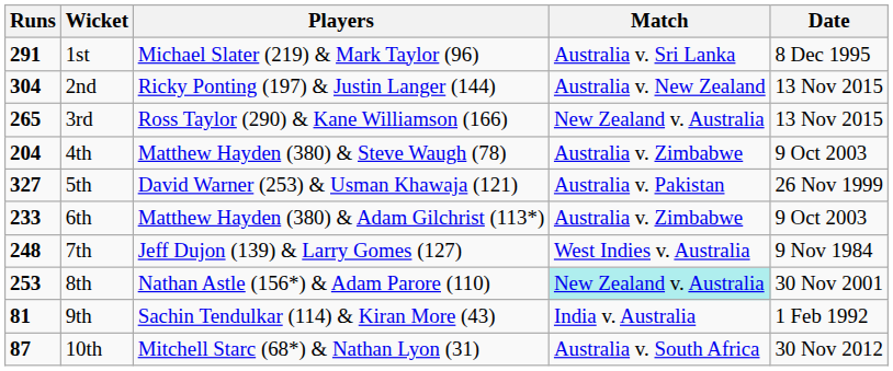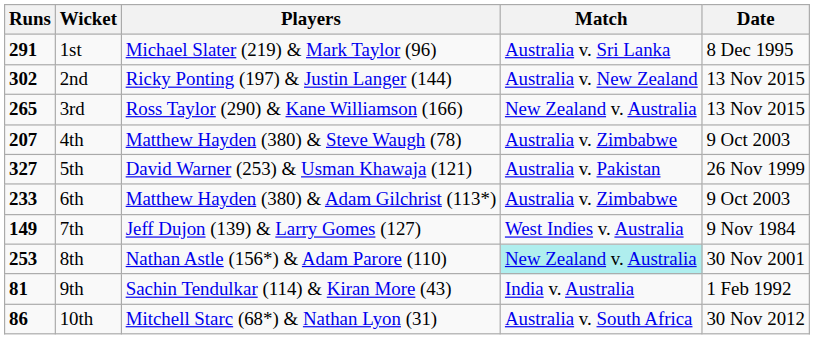 <table class="wikitable">
 <tr>
 <th>Runs</th>
 <th>Wicket</th>
 <th>Players</th>
 <th>Match</th>
 <th>Date</th>
 </tr>
 <tr>
 <td><strong>291</strong></td>
 <td>1st</td>
 <td><a href='#'>Michael Slater</a> (219) & <a href='#'>Mark Taylor</a> (96)</td>
 <td> <a href='#'>Australia</a> v.  <a href='#'>Sri Lanka</a></td>
 <td>8 Dec 1995</td>
 </tr>
 <tr>
-<td><strong>304</strong></td>
+<td><strong>302</strong></td>
 <td>2nd</td>
 <td><a href='#'>Ricky Ponting</a> (197) & <a href='#'>Justin Langer</a> (144)</td>
 <td> <a href='#'>Australia</a> v.  <a href='#'>New Zealand</a></td>
 <td>13 Nov 2015</td>
 </tr>
 <tr>
 <td><strong>265</strong></td>
 <td>3rd</td>
 <td><a href='#'>Ross Taylor</a> (290) & <a href='#'>Kane Williamson</a> (166)</td>
 <td> <a href='#'>New Zealand</a> v.  <a href='#'>Australia</a></td>
 <td>13 Nov 2015</td>
 </tr>
 <tr>
-<td><strong>204</strong></td>
+<td><strong>207</strong></td>
 <td>4th</td>
 <td><a href='#'>Matthew Hayden</a> (380) & <a href='#'>Steve Waugh</a> (78)</td>
 <td> <a href='#'>Australia</a> v.  <a href='#'>Zimbabwe</a></td>
 <td>9 Oct 2003</td>
 </tr>
 <tr>
 <td><strong>327</strong></td>
 <td>5th</td>
 <td><a href='#'>David Warner</a> (253) & <a href='#'>Usman Khawaja</a> (121)</td>
 <td> <a href='#'>Australia</a> v.  <a href='#'>Pakistan</a></td>
 <td>26 Nov 1999</td>
 </tr>
 <tr>
 <td><strong>233</strong></td>
 <td>6th</td>
 <td><a href='#'>Matthew Hayden</a> (380) & <a href='#'>Adam Gilchrist</a> (113*)</td>
 <td> <a href='#'>Australia</a> v.  <a href='#'>Zimbabwe</a></td>
 <td>9 Oct 2003</td>
 </tr>
 <tr>
-<td><strong>248</strong></td>
+<td><strong>149</strong></td>
 <td>7th</td>
 <td><a href='#'>Jeff Dujon</a> (139) & <a href='#'>Larry Gomes</a> (127)</td>
 <td> <a href='#'>West Indies</a> v.  <a href='#'>Australia</a></td>
 <td>9 Nov 1984</td>
 </tr>
 <tr>
 <td><strong>253</strong></td>
 <td>8th</td>
 <td><a href='#'>Nathan Astle</a> (156*) & <a href='#'>Adam Parore</a> (110)</td>
 <td style="background: paleturquoise;"> <a href='#'>New Zealand</a> v.  <a href='#'>Australia</a></td>
 <td>30 Nov 2001</td>
 </tr>
 <tr>
 <td><strong>81</strong></td>
 <td>9th</td>
 <td><a href='#'>Sachin Tendulkar</a> (114) & <a href='#'>Kiran More</a> (43)</td>
 <td> <a href='#'>India</a> v.  <a href='#'>Australia</a></td>
 <td>1 Feb 1992</td>
 </tr>
 <tr>
-<td><strong>87</strong></td>
+<td><strong>86</strong></td>
 <td>10th</td>
 <td><a href='#'>Mitchell Starc</a> (68*) & <a href='#'>Nathan Lyon</a> (31)</td>
 <td> <a href='#'>Australia</a> v.  <a href='#'>South Africa</a></td>
 <td>30 Nov 2012</td>
 </tr>
 </table>
